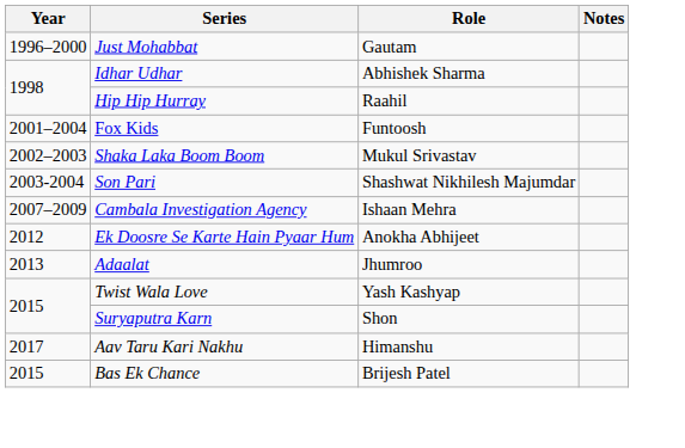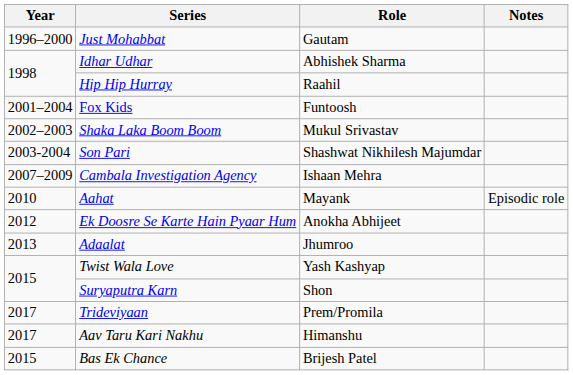 <table class="wikitable">
 <tr>
 <th>Year</th>
 <th>Series</th>
 <th>Role</th>
 <th>Notes</th>
 </tr>
 <tr>
 <td>1996–2000</td>
 <td><em><a href='#'>Just Mohabbat</a></em></td>
 <td>Gautam</td>
 <td></td>
 </tr>
 <tr>
 <td rowspan="2">1998</td>
 <td><em><a href='#'>Idhar Udhar</a></em></td>
 <td>Abhishek Sharma</td>
 <td></td>
 </tr>
 <tr>
 <td><em><a href='#'>Hip Hip Hurray</a></em></td>
 <td>Raahil</td>
 <td></td>
 </tr>
 <tr>
 <td>2001–2004</td>
 <td><a href='#'>Fox Kids</a></td>
 <td>Funtoosh</td>
 <td></td>
 </tr>
 <tr>
 <td>2002–2003</td>
 <td><em><a href='#'>Shaka Laka Boom Boom</a></em></td>
 <td>Mukul Srivastav</td>
 <td></td>
 </tr>
 <tr>
 <td>2003-2004</td>
 <td><em><a href='#'>Son Pari</a></em></td>
 <td>Shashwat Nikhilesh Majumdar</td>
 <td></td>
 </tr>
 <tr>
 <td>2007–2009</td>
 <td><em><a href='#'>Cambala Investigation Agency</a></em></td>
 <td>Ishaan Mehra</td>
 <td></td>
 </tr>
 <tr>
+<td>2010</td>
+<td><em><a href='#'>Aahat</a></em></td>
+<td>Mayank</td>
+<td>Episodic role</td>
+</tr>
+<tr>
 <td>2012</td>
 <td><em><a href='#'>Ek Doosre Se Karte Hain Pyaar Hum</a></em></td>
 <td>Anokha Abhijeet</td>
 <td></td>
 </tr>
 <tr>
 <td>2013</td>
 <td><em><a href='#'>Adaalat</a></em></td>
 <td>Jhumroo</td>
 <td></td>
 </tr>
 <tr>
 <td rowspan="2">2015</td>
 <td><em>Twist Wala Love</em></td>
 <td>Yash Kashyap</td>
 <td></td>
 </tr>
 <tr>
 <td><em><a href='#'>Suryaputra Karn</a></em></td>
 <td>Shon</td>
 <td></td>
 </tr>
 <tr>
 <td>2017</td>
+<td><em><a href='#'>Trideviyaan</a></em></td>
+<td>Prem/Promila</td>
+<td></td>
+</tr>
+<tr>
+<td>2017</td>
 <td><em>Aav Taru Kari Nakhu</em></td>
 <td>Himanshu</td>
 <td></td>
 </tr>
 <tr>
 <td>2015</td>
 <td><em>Bas Ek Chance</em></td>
 <td>Brijesh Patel</td>
 <td></td>
 </tr>
 </table>
